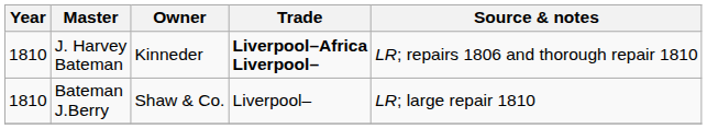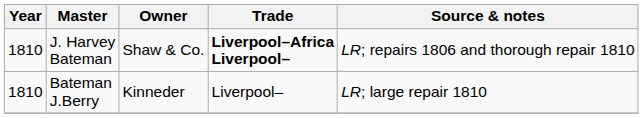 <table class="sortable wikitable">
 <tr>
 <th>Year</th>
 <th>Master</th>
 <th>Owner</th>
 <th>Trade</th>
 <th>Source & notes</th>
 </tr>
 <tr>
 <td>1810</td>
 <td>J. Harvey<br>Bateman</td>
-<td>Kinneder</td>
+<td>Shaw & Co.</td>
 <td><strong>Liverpool–Africa<br>Liverpool–</strong></td>
 <td><em>LR</em>; repairs 1806 and thorough repair 1810</td>
 </tr>
 <tr>
 <td>1810</td>
 <td>Bateman<br>J.Berry</td>
-<td>Shaw & Co.</td>
+<td>Kinneder</td>
 <td>Liverpool–</td>
 <td><em>LR</em>; large repair 1810</td>
 </tr>
 <tr>
 </tr>
 </table>
